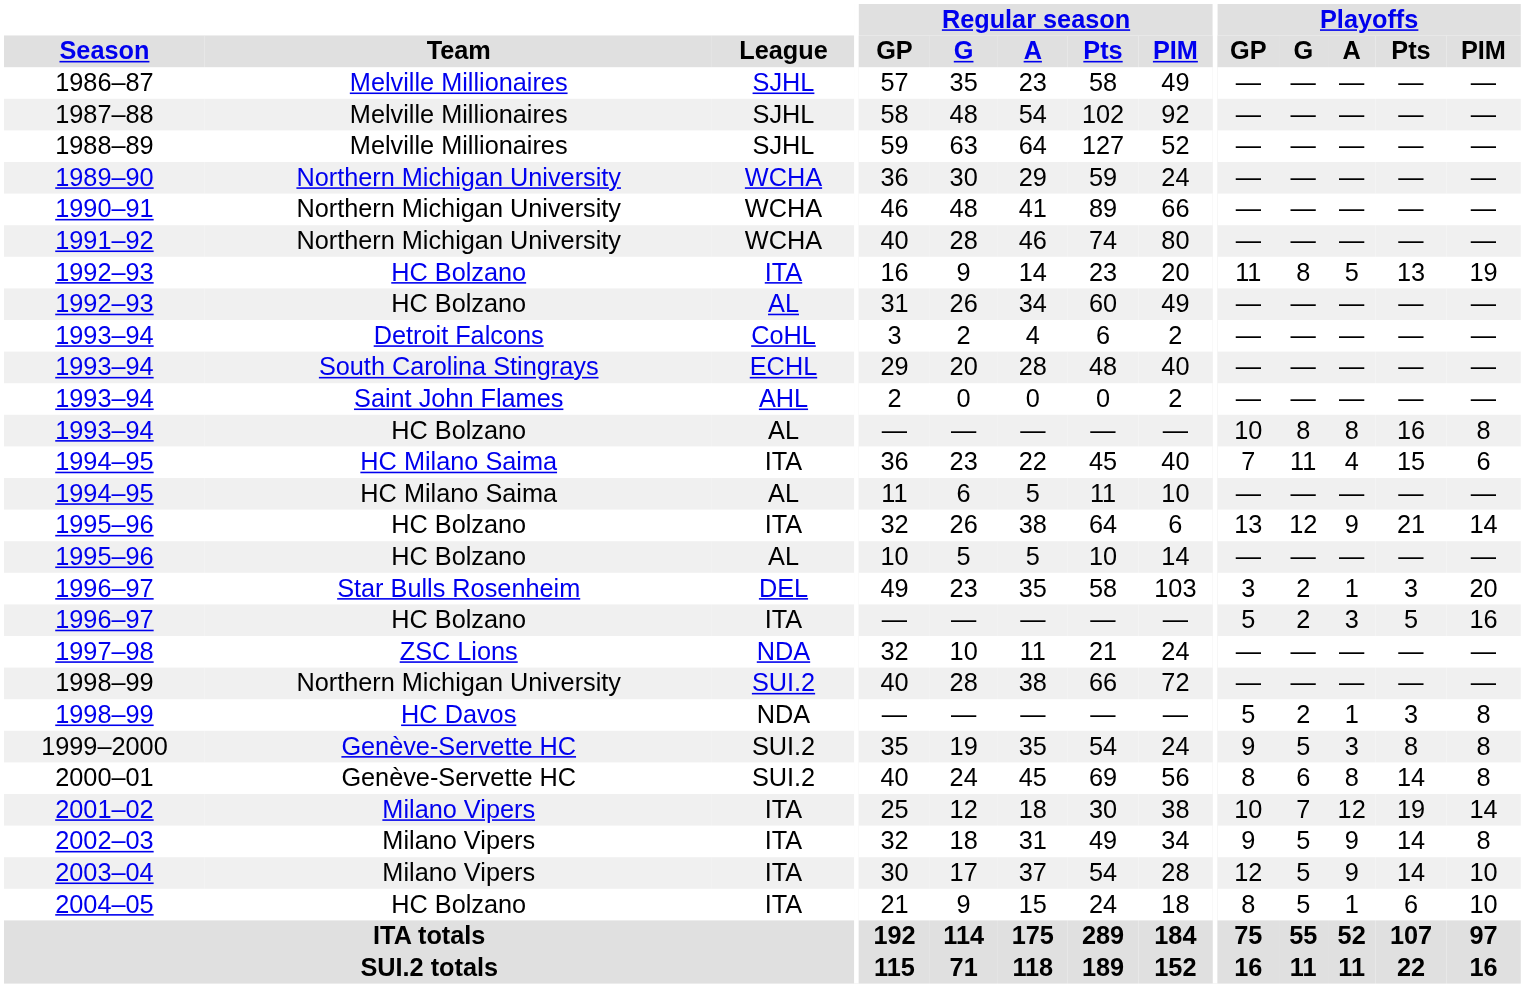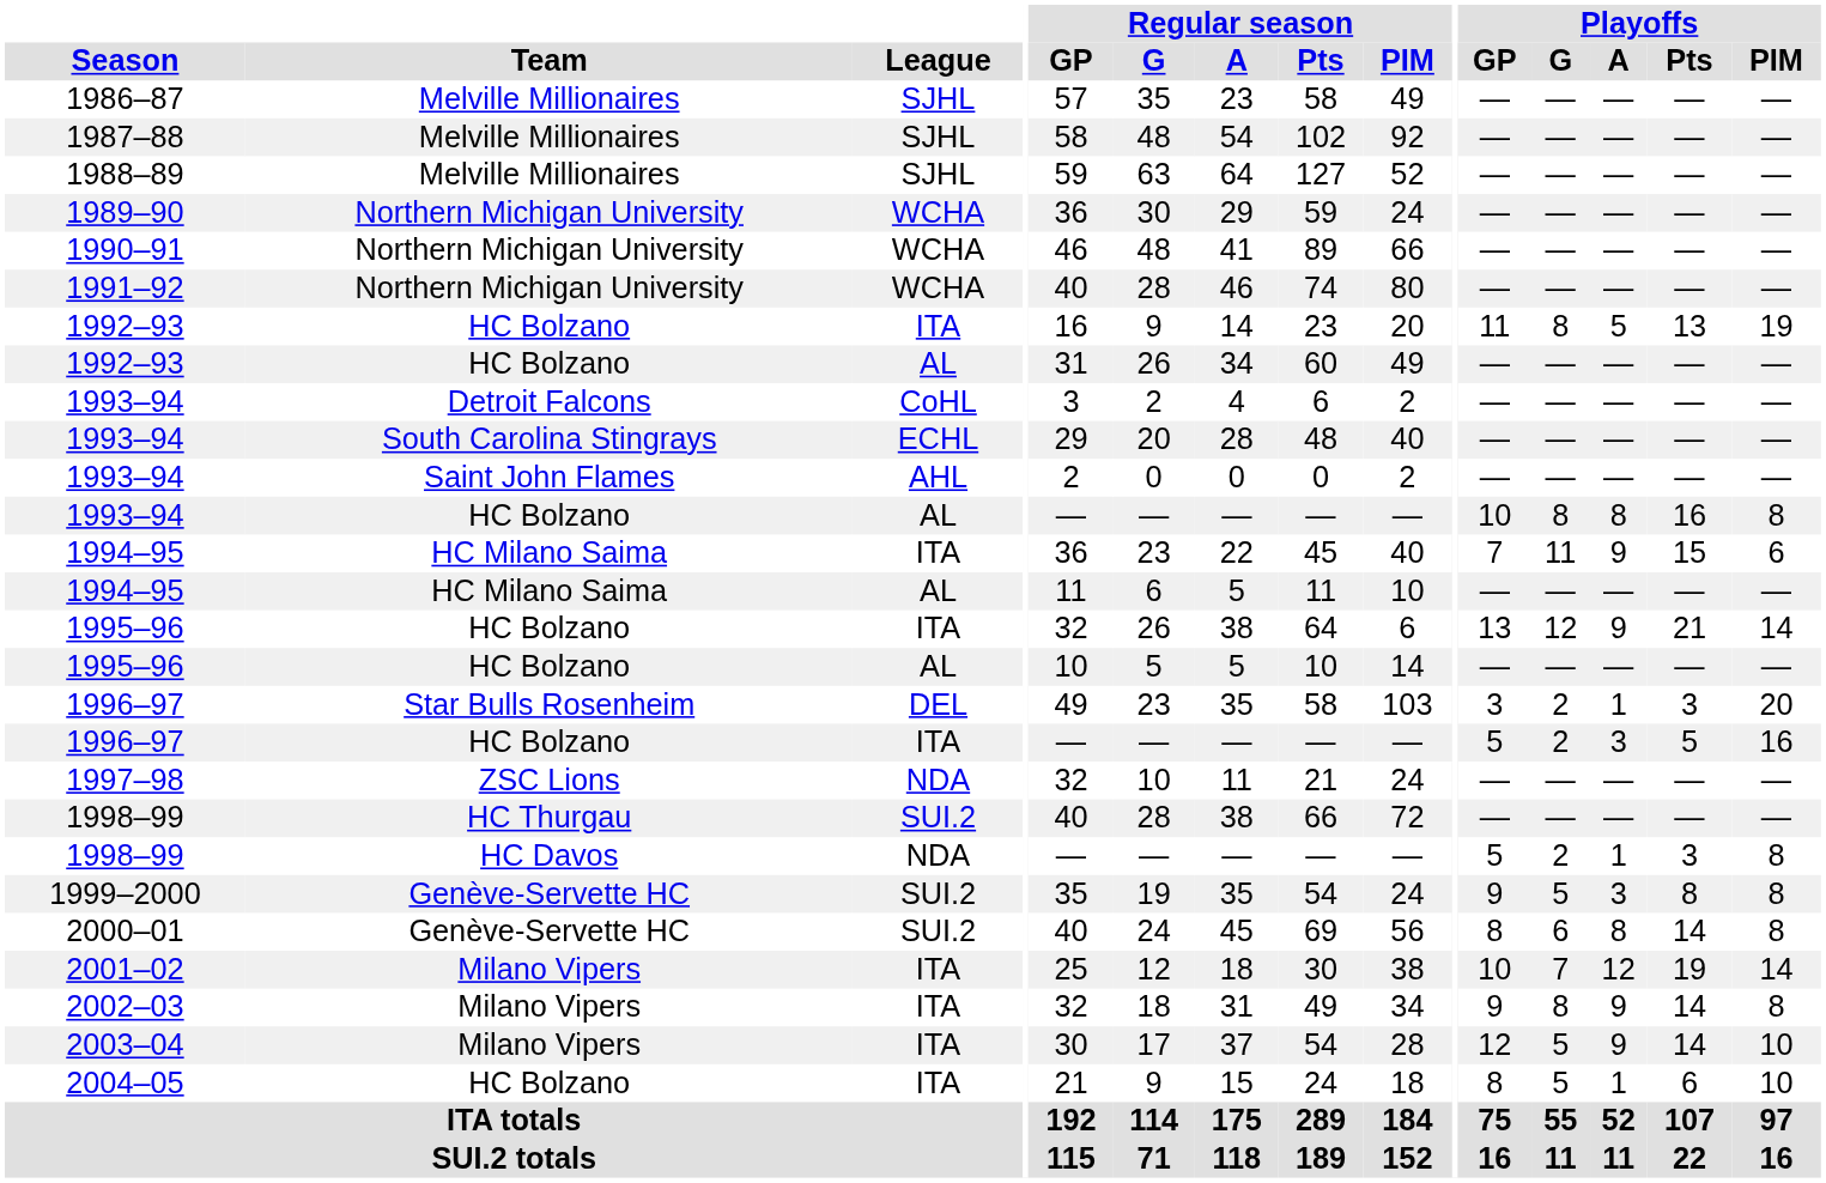 <table border="0" cellpadding="1" cellspacing="0" style="text-align:center; width:60em">
 <tr bgcolor="#e0e0e0">
 <th colspan="3" bgcolor="#ffffff"></th>
 <th rowspan="99" bgcolor="#ffffff"></th>
 <th colspan="5"><a href='#'>Regular season</a></th>
 <th rowspan="99" bgcolor="#ffffff"></th>
 <th colspan="5"><a href='#'>Playoffs</a></th>
 </tr>
 <tr bgcolor="#e0e0e0">
 <th><a href='#'>Season</a></th>
 <th>Team</th>
 <th>League</th>
 <th>GP</th>
 <th><a href='#'>G</a></th>
 <th><a href='#'>A</a></th>
 <th><a href='#'>Pts</a></th>
 <th><a href='#'>PIM</a></th>
 <th>GP</th>
 <th>G</th>
 <th>A</th>
 <th>Pts</th>
 <th>PIM</th>
 </tr>
 <tr>
 <td>1986–87</td>
 <td><a href='#'>Melville Millionaires</a></td>
 <td><a href='#'>SJHL</a></td>
 <td>57</td>
 <td>35</td>
 <td>23</td>
 <td>58</td>
 <td>49</td>
 <td>—</td>
 <td>—</td>
 <td>—</td>
 <td>—</td>
 <td>—</td>
 </tr>
 <tr bgcolor="#f0f0f0">
 <td>1987–88</td>
 <td>Melville Millionaires</td>
 <td>SJHL</td>
 <td>58</td>
 <td>48</td>
 <td>54</td>
 <td>102</td>
 <td>92</td>
 <td>—</td>
 <td>—</td>
 <td>—</td>
 <td>—</td>
 <td>—</td>
 </tr>
 <tr>
 <td>1988–89</td>
 <td>Melville Millionaires</td>
 <td>SJHL</td>
 <td>59</td>
 <td>63</td>
 <td>64</td>
 <td>127</td>
 <td>52</td>
 <td>—</td>
 <td>—</td>
 <td>—</td>
 <td>—</td>
 <td>—</td>
 </tr>
 <tr bgcolor="#f0f0f0">
 <td><a href='#'>1989–90</a></td>
 <td><a href='#'>Northern Michigan University</a></td>
 <td><a href='#'>WCHA</a></td>
 <td>36</td>
 <td>30</td>
 <td>29</td>
 <td>59</td>
 <td>24</td>
 <td>—</td>
 <td>—</td>
 <td>—</td>
 <td>—</td>
 <td>—</td>
 </tr>
 <tr>
 <td><a href='#'>1990–91</a></td>
 <td>Northern Michigan University</td>
 <td>WCHA</td>
 <td>46</td>
 <td>48</td>
 <td>41</td>
 <td>89</td>
 <td>66</td>
 <td>—</td>
 <td>—</td>
 <td>—</td>
 <td>—</td>
 <td>—</td>
 </tr>
 <tr bgcolor="#f0f0f0">
 <td><a href='#'>1991–92</a></td>
 <td>Northern Michigan University</td>
 <td>WCHA</td>
 <td>40</td>
 <td>28</td>
 <td>46</td>
 <td>74</td>
 <td>80</td>
 <td>—</td>
 <td>—</td>
 <td>—</td>
 <td>—</td>
 <td>—</td>
 </tr>
 <tr>
 <td><a href='#'>1992–93</a></td>
 <td><a href='#'>HC Bolzano</a></td>
 <td><a href='#'>ITA</a></td>
 <td>16</td>
 <td>9</td>
 <td>14</td>
 <td>23</td>
 <td>20</td>
 <td>11</td>
 <td>8</td>
 <td>5</td>
 <td>13</td>
 <td>19</td>
 </tr>
 <tr bgcolor="#f0f0f0">
 <td><a href='#'>1992–93</a></td>
 <td>HC Bolzano</td>
 <td><a href='#'>AL</a></td>
 <td>31</td>
 <td>26</td>
 <td>34</td>
 <td>60</td>
 <td>49</td>
 <td>—</td>
 <td>—</td>
 <td>—</td>
 <td>—</td>
 <td>—</td>
 </tr>
 <tr>
 <td><a href='#'>1993–94</a></td>
 <td><a href='#'>Detroit Falcons</a></td>
 <td><a href='#'>CoHL</a></td>
 <td>3</td>
 <td>2</td>
 <td>4</td>
 <td>6</td>
 <td>2</td>
 <td>—</td>
 <td>—</td>
 <td>—</td>
 <td>—</td>
 <td>—</td>
 </tr>
 <tr bgcolor="#f0f0f0">
 <td><a href='#'>1993–94</a></td>
 <td><a href='#'>South Carolina Stingrays</a></td>
 <td><a href='#'>ECHL</a></td>
 <td>29</td>
 <td>20</td>
 <td>28</td>
 <td>48</td>
 <td>40</td>
 <td>—</td>
 <td>—</td>
 <td>—</td>
 <td>—</td>
 <td>—</td>
 </tr>
 <tr>
 <td><a href='#'>1993–94</a></td>
 <td><a href='#'>Saint John Flames</a></td>
 <td><a href='#'>AHL</a></td>
 <td>2</td>
 <td>0</td>
 <td>0</td>
 <td>0</td>
 <td>2</td>
 <td>—</td>
 <td>—</td>
 <td>—</td>
 <td>—</td>
 <td>—</td>
 </tr>
 <tr bgcolor="#f0f0f0">
 <td><a href='#'>1993–94</a></td>
 <td>HC Bolzano</td>
 <td>AL</td>
 <td>—</td>
 <td>—</td>
 <td>—</td>
 <td>—</td>
 <td>—</td>
 <td>10</td>
 <td>8</td>
 <td>8</td>
 <td>16</td>
 <td>8</td>
 </tr>
 <tr>
 <td><a href='#'>1994–95</a></td>
 <td><a href='#'>HC Milano Saima</a></td>
 <td>ITA</td>
 <td>36</td>
 <td>23</td>
 <td>22</td>
 <td>45</td>
 <td>40</td>
 <td>7</td>
 <td>11</td>
-<td>4</td>
+<td>9</td>
 <td>15</td>
 <td>6</td>
 </tr>
 <tr bgcolor="#f0f0f0">
 <td><a href='#'>1994–95</a></td>
 <td>HC Milano Saima</td>
 <td>AL</td>
 <td>11</td>
 <td>6</td>
 <td>5</td>
 <td>11</td>
 <td>10</td>
 <td>—</td>
 <td>—</td>
 <td>—</td>
 <td>—</td>
 <td>—</td>
 </tr>
 <tr>
 <td><a href='#'>1995–96</a></td>
 <td>HC Bolzano</td>
 <td>ITA</td>
 <td>32</td>
 <td>26</td>
 <td>38</td>
 <td>64</td>
 <td>6</td>
 <td>13</td>
 <td>12</td>
 <td>9</td>
 <td>21</td>
 <td>14</td>
 </tr>
 <tr bgcolor="#f0f0f0">
 <td><a href='#'>1995–96</a></td>
 <td>HC Bolzano</td>
 <td>AL</td>
 <td>10</td>
 <td>5</td>
 <td>5</td>
 <td>10</td>
 <td>14</td>
 <td>—</td>
 <td>—</td>
 <td>—</td>
 <td>—</td>
 <td>—</td>
 </tr>
 <tr>
 <td><a href='#'>1996–97</a></td>
 <td><a href='#'>Star Bulls Rosenheim</a></td>
 <td><a href='#'>DEL</a></td>
 <td>49</td>
 <td>23</td>
 <td>35</td>
 <td>58</td>
 <td>103</td>
 <td>3</td>
 <td>2</td>
 <td>1</td>
 <td>3</td>
 <td>20</td>
 </tr>
 <tr bgcolor="#f0f0f0">
 <td><a href='#'>1996–97</a></td>
 <td>HC Bolzano</td>
 <td>ITA</td>
 <td>—</td>
 <td>—</td>
 <td>—</td>
 <td>—</td>
 <td>—</td>
 <td>5</td>
 <td>2</td>
 <td>3</td>
 <td>5</td>
 <td>16</td>
 </tr>
 <tr>
 <td><a href='#'>1997–98</a></td>
 <td><a href='#'>ZSC Lions</a></td>
 <td><a href='#'>NDA</a></td>
 <td>32</td>
 <td>10</td>
 <td>11</td>
 <td>21</td>
 <td>24</td>
 <td>—</td>
 <td>—</td>
 <td>—</td>
 <td>—</td>
 <td>—</td>
 </tr>
 <tr bgcolor="#f0f0f0">
 <td>1998–99</td>
-<td>Northern Michigan University</td>
+<td><a href='#'>HC Thurgau</a></td>
 <td><a href='#'>SUI.2</a></td>
 <td>40</td>
 <td>28</td>
 <td>38</td>
 <td>66</td>
 <td>72</td>
 <td>—</td>
 <td>—</td>
 <td>—</td>
 <td>—</td>
 <td>—</td>
 </tr>
 <tr>
 <td><a href='#'>1998–99</a></td>
 <td><a href='#'>HC Davos</a></td>
 <td>NDA</td>
 <td>—</td>
 <td>—</td>
 <td>—</td>
 <td>—</td>
 <td>—</td>
 <td>5</td>
 <td>2</td>
 <td>1</td>
 <td>3</td>
 <td>8</td>
 </tr>
 <tr bgcolor="#f0f0f0">
 <td>1999–2000</td>
 <td><a href='#'>Genève-Servette HC</a></td>
 <td>SUI.2</td>
 <td>35</td>
 <td>19</td>
 <td>35</td>
 <td>54</td>
 <td>24</td>
 <td>9</td>
 <td>5</td>
 <td>3</td>
 <td>8</td>
 <td>8</td>
 </tr>
 <tr>
 <td>2000–01</td>
 <td>Genève-Servette HC</td>
 <td>SUI.2</td>
 <td>40</td>
 <td>24</td>
 <td>45</td>
 <td>69</td>
 <td>56</td>
 <td>8</td>
 <td>6</td>
 <td>8</td>
 <td>14</td>
 <td>8</td>
 </tr>
 <tr bgcolor="#f0f0f0">
 <td><a href='#'>2001–02</a></td>
 <td><a href='#'>Milano Vipers</a></td>
 <td>ITA</td>
 <td>25</td>
 <td>12</td>
 <td>18</td>
 <td>30</td>
 <td>38</td>
 <td>10</td>
 <td>7</td>
 <td>12</td>
 <td>19</td>
 <td>14</td>
 </tr>
 <tr>
 <td><a href='#'>2002–03</a></td>
 <td>Milano Vipers</td>
 <td>ITA</td>
 <td>32</td>
 <td>18</td>
 <td>31</td>
 <td>49</td>
 <td>34</td>
 <td>9</td>
-<td>5</td>
+<td>8</td>
 <td>9</td>
 <td>14</td>
 <td>8</td>
 </tr>
 <tr bgcolor="#f0f0f0">
 <td><a href='#'>2003–04</a></td>
 <td>Milano Vipers</td>
 <td>ITA</td>
 <td>30</td>
 <td>17</td>
 <td>37</td>
 <td>54</td>
 <td>28</td>
 <td>12</td>
 <td>5</td>
 <td>9</td>
 <td>14</td>
 <td>10</td>
 </tr>
 <tr>
 <td><a href='#'>2004–05</a></td>
 <td>HC Bolzano</td>
 <td>ITA</td>
 <td>21</td>
 <td>9</td>
 <td>15</td>
 <td>24</td>
 <td>18</td>
 <td>8</td>
 <td>5</td>
 <td>1</td>
 <td>6</td>
 <td>10</td>
 </tr>
 <tr bgcolor="#e0e0e0">
 <th colspan="3">ITA totals</th>
 <th>192</th>
 <th>114</th>
 <th>175</th>
 <th>289</th>
 <th>184</th>
 <th>75</th>
 <th>55</th>
 <th>52</th>
 <th>107</th>
 <th>97</th>
 </tr>
 <tr bgcolor="#e0e0e0">
 <th colspan="3">SUI.2 totals</th>
 <th>115</th>
 <th>71</th>
 <th>118</th>
 <th>189</th>
 <th>152</th>
 <th>16</th>
 <th>11</th>
 <th>11</th>
 <th>22</th>
 <th>16</th>
 </tr>
 </table>
